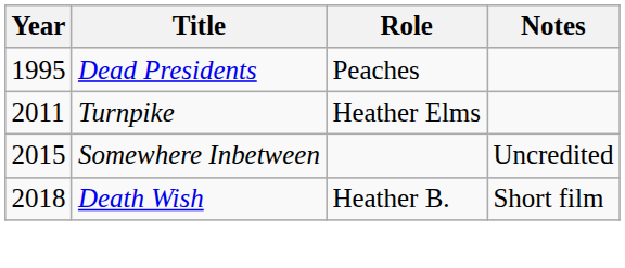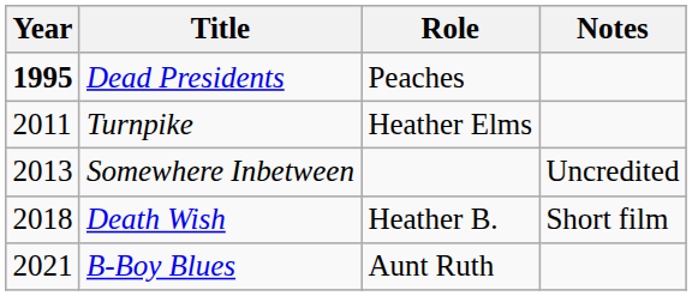 <table class="wikitable sortable">
 <tr>
 <th>Year</th>
 <th>Title</th>
 <th>Role</th>
 <th>Notes</th>
 </tr>
 <tr>
-<td>1995</td>
+<td><strong>1995</strong></td>
 <td><em><a href='#'>Dead Presidents</a></em></td>
 <td>Peaches</td>
 <td></td>
 </tr>
 <tr>
 <td>2011</td>
 <td><em>Turnpike</em></td>
 <td>Heather Elms</td>
 <td></td>
 </tr>
 <tr>
-<td>2015</td>
+<td>2013</td>
 <td><em>Somewhere Inbetween</em></td>
 <td></td>
 <td>Uncredited</td>
 </tr>
 <tr>
 <td>2018</td>
 <td><em><a href='#'>Death Wish</a></em></td>
 <td>Heather B.</td>
 <td>Short film</td>
 </tr>
+<tr>
+<td>2021</td>
+<td><em><a href='#'>B-Boy Blues</a></em></td>
+<td>Aunt Ruth</td>
+<td></td>
+</tr>
 </table>
